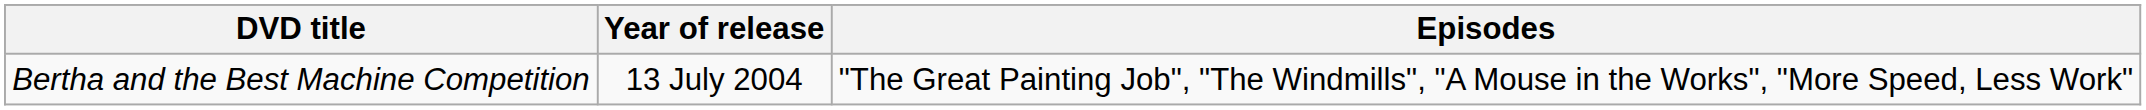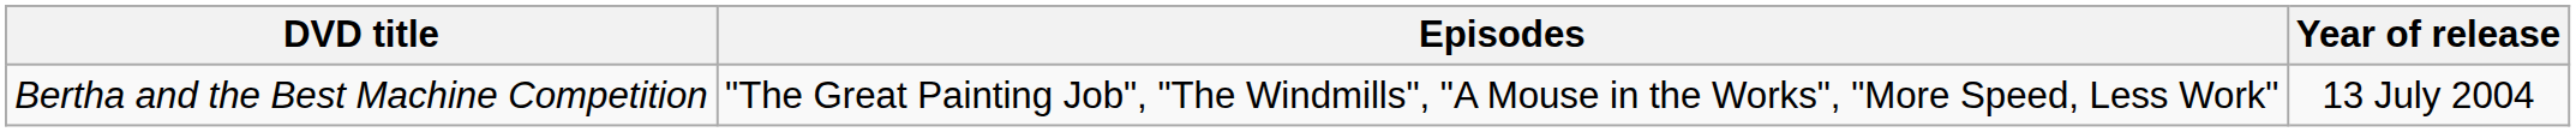 <table class="wikitable">
 <tr>
 <th>DVD title</th>
+<th>Episodes</th>
 <th>Year of release</th>
-<th>Episodes</th>
 </tr>
 <tr>
 <td align="center"><em>Bertha and the Best Machine Competition</em></td>
+<td align="center">"The Great Painting Job", "The Windmills", "A Mouse in the Works", "More Speed, Less Work"</td>
 <td align="center">13 July 2004</td>
-<td align="center">"The Great Painting Job", "The Windmills", "A Mouse in the Works", "More Speed, Less Work"</td>
 </tr>
 </table>
